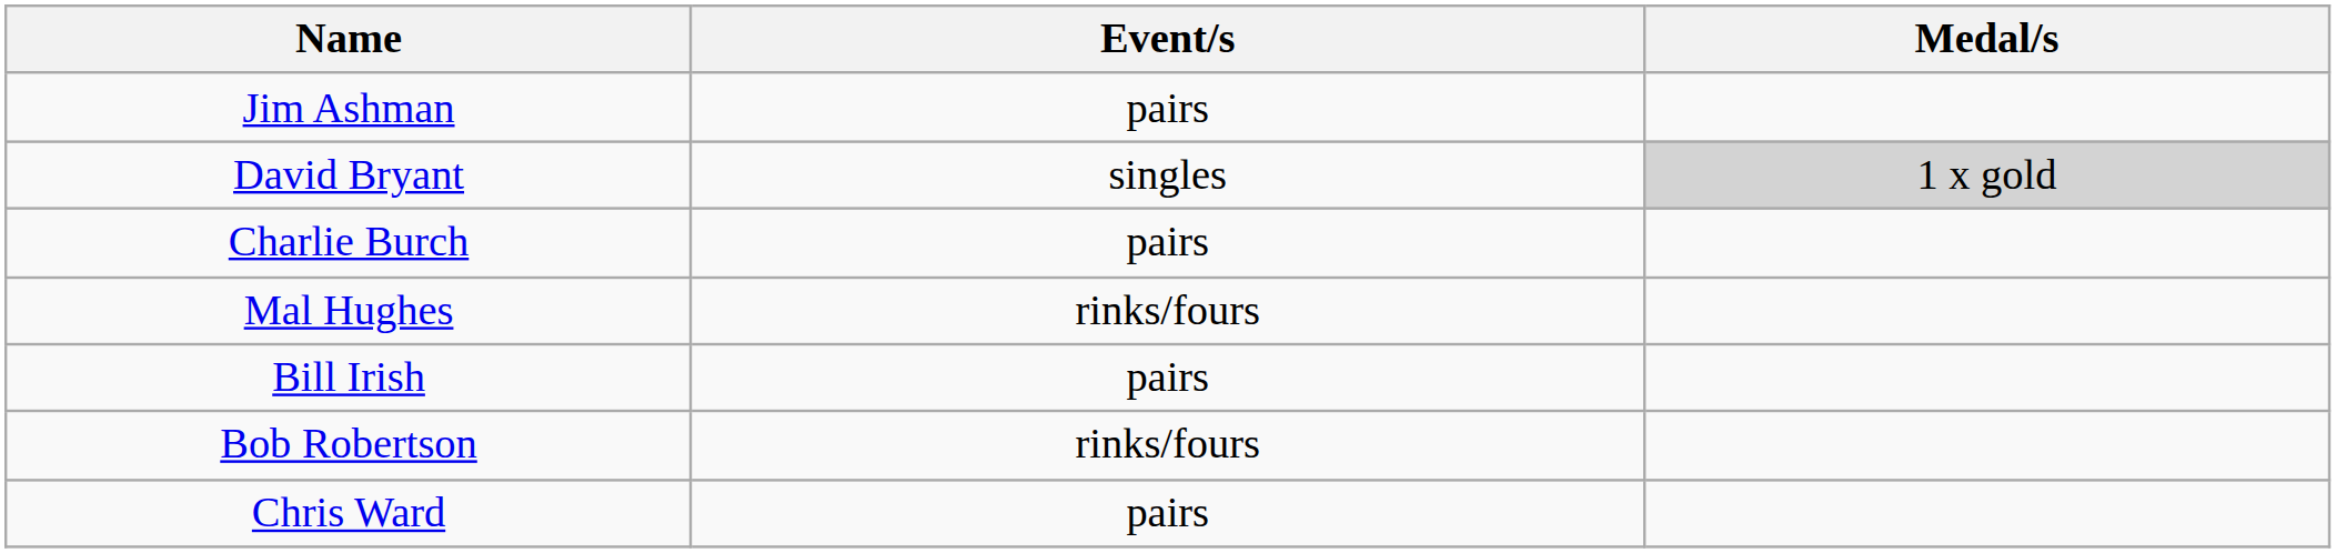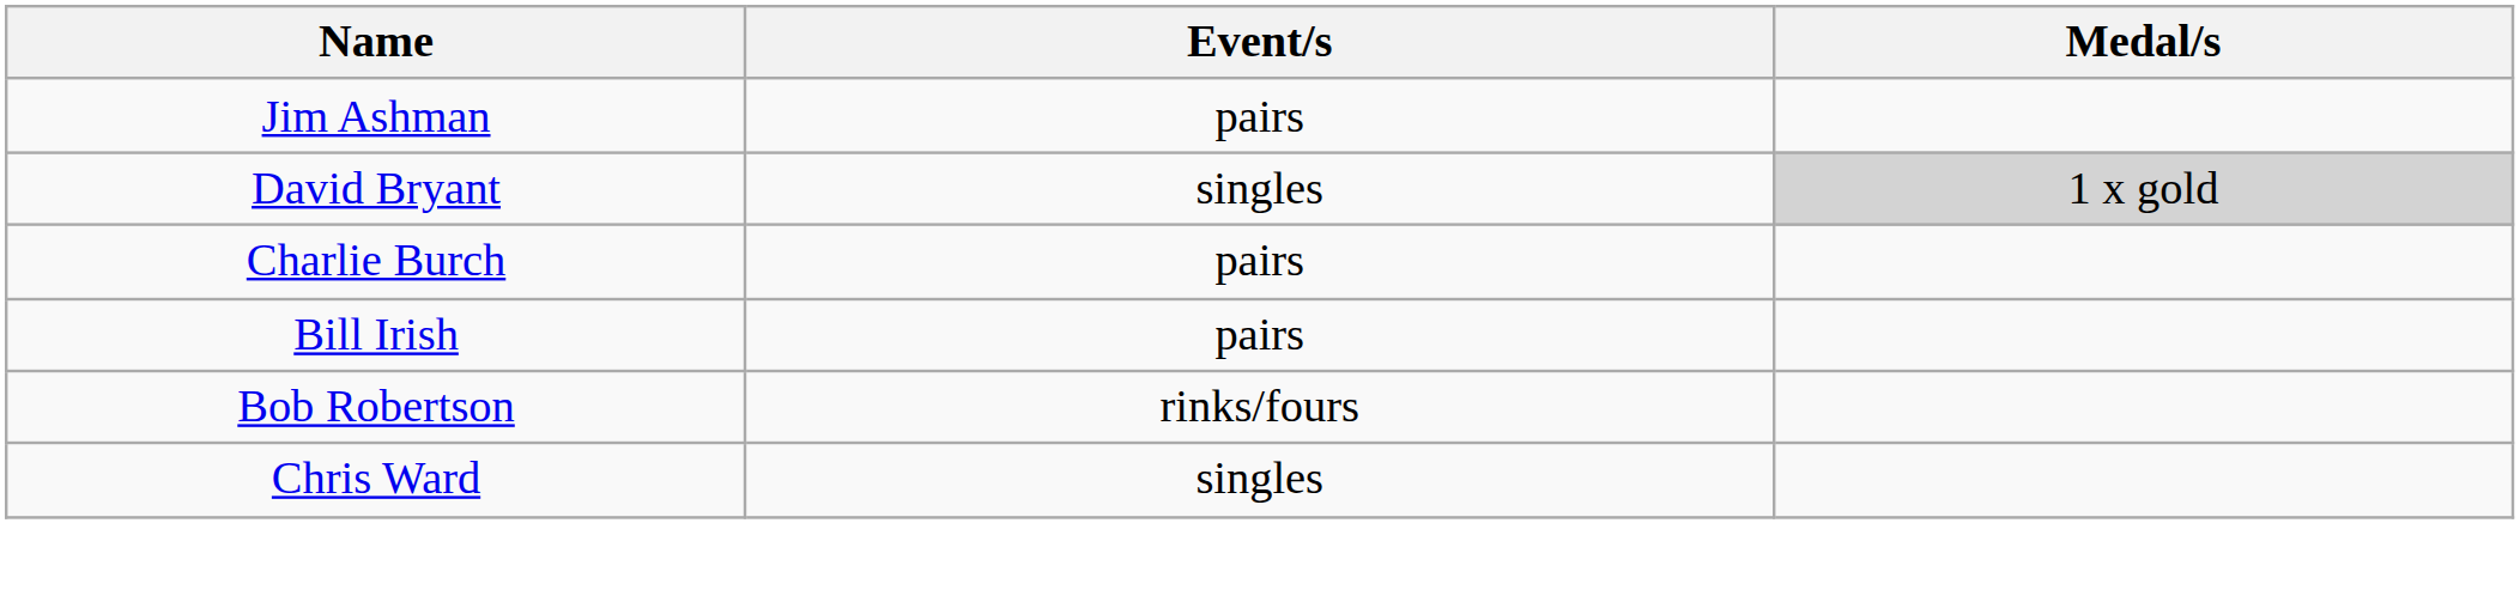 <table class="wikitable" style="text-align: center">
 <tr>
 <th width=250>Name</th>
 <th width=350>Event/s</th>
 <th width=250>Medal/s</th>
 </tr>
 <tr>
 <td><a href='#'>Jim Ashman</a></td>
 <td>pairs</td>
 <td></td>
 </tr>
 <tr>
 <td><a href='#'>David Bryant</a></td>
 <td>singles</td>
 <td style="background: lightgrey;">1 x gold</td>
 </tr>
 <tr>
 <td><a href='#'>Charlie Burch</a></td>
 <td>pairs</td>
 <td></td>
 </tr>
 <tr>
-<td><a href='#'>Mal Hughes</a></td>
-<td>rinks/fours</td>
-<td></td>
-</tr>
-<tr>
 <td><a href='#'>Bill Irish</a></td>
 <td>pairs</td>
 <td></td>
 </tr>
 <tr>
 <td><a href='#'>Bob Robertson</a></td>
 <td>rinks/fours</td>
 <td></td>
 </tr>
 <tr>
 <td><a href='#'>Chris Ward</a></td>
-<td>pairs</td>
+<td>singles</td>
 <td></td>
 </tr>
 </table>
